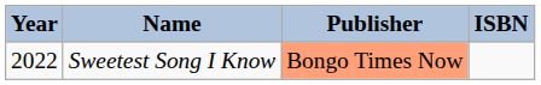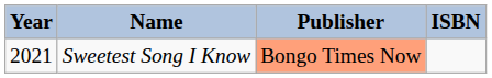 <table class="wikitable">
 <tr>
 <th style="background:#B0C4DE;">Year</th>
 <th style="background:#B0C4DE;">Name</th>
 <th style="background:#B0C4DE;">Publisher</th>
 <th style="background:#B0C4DE;">ISBN</th>
 </tr>
 <tr>
-<td>2022</td>
+<td>2021</td>
 <td><em>Sweetest Song I Know</em></td>
 <td style="background: lightsalmon;">Bongo Times Now</td>
 <td></td>
 </tr>
 </table>
